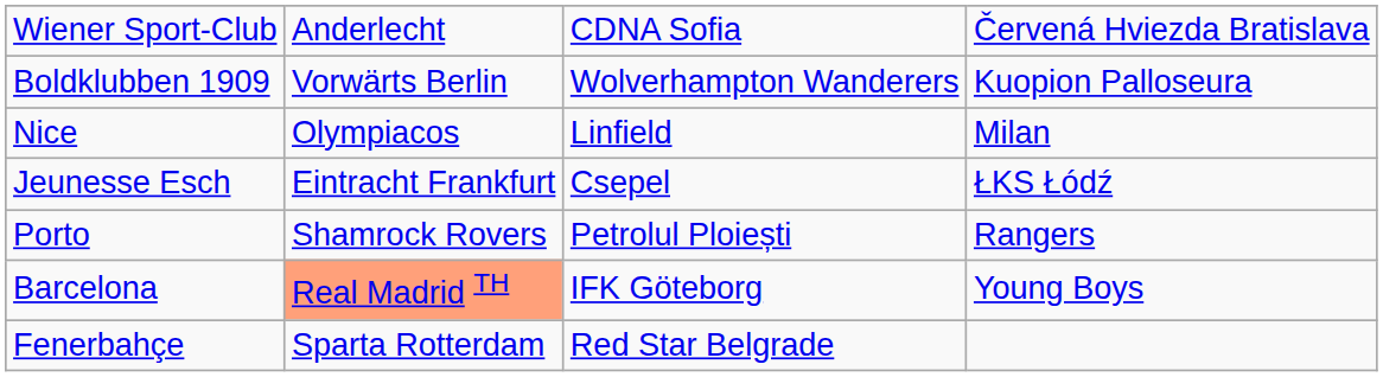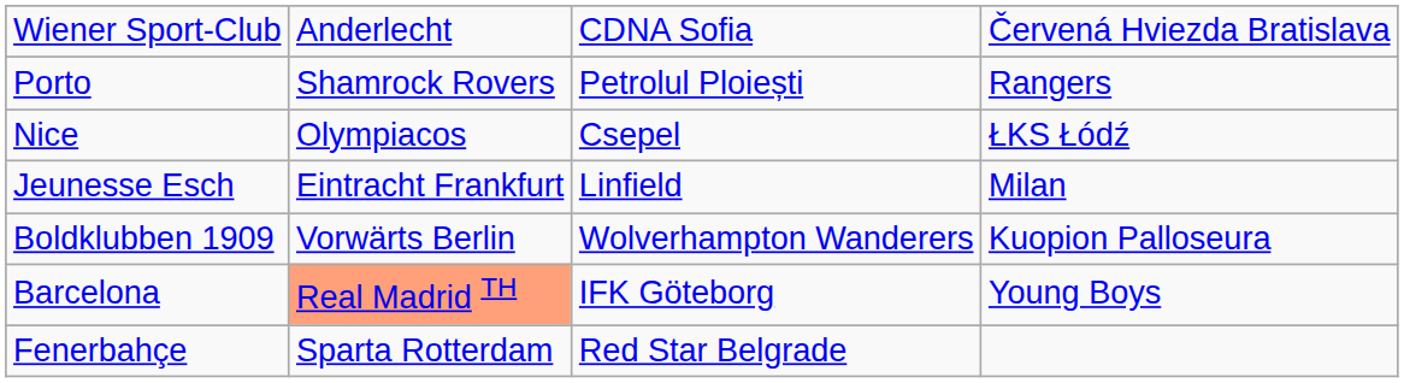 <table class="wikitable">
 <tr>
 <td> <a href='#'>Wiener Sport-Club</a> </td>
 <td> <a href='#'>Anderlecht</a> </td>
 <td> <a href='#'>CDNA Sofia</a> </td>
 <td> <a href='#'>Červená Hviezda Bratislava</a> </td>
 </tr>
 <tr>
+<td> <a href='#'>Porto</a> </td>
+<td> <a href='#'>Shamrock Rovers</a> </td>
+<td> <a href='#'>Petrolul Ploiești</a> </td>
+<td> <a href='#'>Rangers</a> </td>
+</tr>
+<tr>
+<td> <a href='#'>Nice</a> </td>
+<td> <a href='#'>Olympiacos</a> </td>
+<td> <a href='#'>Csepel</a> </td>
+<td> <a href='#'>ŁKS Łódź</a> </td>
+</tr>
+<tr>
+<td> <a href='#'>Jeunesse Esch</a> </td>
+<td> <a href='#'>Eintracht Frankfurt</a> </td>
+<td> <a href='#'>Linfield</a> </td>
+<td> <a href='#'>Milan</a> </td>
+</tr>
+<tr>
 <td> <a href='#'>Boldklubben 1909</a> </td>
 <td> <a href='#'>Vorwärts Berlin</a> </td>
 <td> <a href='#'>Wolverhampton Wanderers</a> </td>
 <td> <a href='#'>Kuopion Palloseura</a> </td>
-</tr>
-<tr>
-<td> <a href='#'>Nice</a> </td>
-<td> <a href='#'>Olympiacos</a> </td>
-<td> <a href='#'>Linfield</a> </td>
-<td> <a href='#'>Milan</a> </td>
-</tr>
-<tr>
-<td> <a href='#'>Jeunesse Esch</a> </td>
-<td> <a href='#'>Eintracht Frankfurt</a> </td>
-<td> <a href='#'>Csepel</a> </td>
-<td> <a href='#'>ŁKS Łódź</a> </td>
-</tr>
-<tr>
-<td> <a href='#'>Porto</a> </td>
-<td> <a href='#'>Shamrock Rovers</a> </td>
-<td> <a href='#'>Petrolul Ploiești</a> </td>
-<td> <a href='#'>Rangers</a> </td>
 </tr>
 <tr>
 <td> <a href='#'>Barcelona</a> </td>
 <td style="background: lightsalmon;"> <a href='#'>Real Madrid</a> <sup><a href='#'>TH</a></sup></td>
 <td> <a href='#'>IFK Göteborg</a> </td>
 <td> <a href='#'>Young Boys</a> </td>
 </tr>
 <tr>
 <td> <a href='#'>Fenerbahçe</a> </td>
 <td> <a href='#'>Sparta Rotterdam</a> </td>
 <td> <a href='#'>Red Star Belgrade</a> </td>
 </tr>
 </table>
